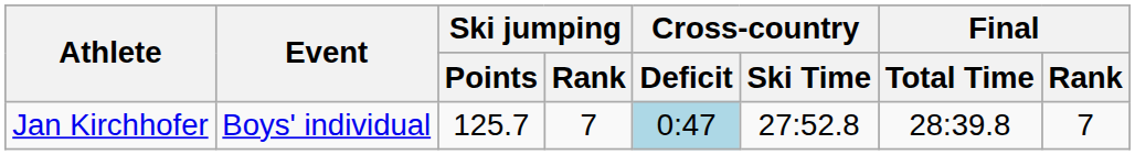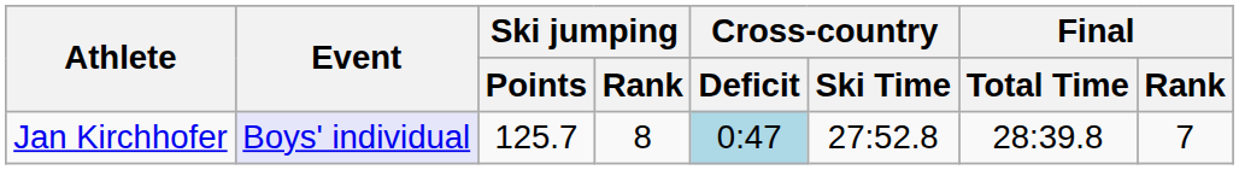 <table class="wikitable">
 <tr>
 <th rowspan="2">Athlete</th>
 <th rowspan="2">Event</th>
 <th colspan="2">Ski jumping</th>
 <th colspan="2">Cross-country</th>
 <th colspan="2">Final</th>
 </tr>
 <tr>
 <th>Points</th>
 <th>Rank</th>
 <th>Deficit</th>
 <th>Ski Time</th>
 <th>Total Time</th>
 <th>Rank</th>
 </tr>
 <tr>
 <td><a href='#'>Jan Kirchhofer</a></td>
-<td><a href='#'>Boys' individual</a></td>
+<td style="background: lavender;"><a href='#'>Boys' individual</a></td>
 <td align="center">125.7</td>
-<td align="center">7</td>
+<td align="center">8</td>
 <td align="center" style="background: lightblue;">0:47</td>
 <td align="center">27:52.8</td>
 <td align="center">28:39.8</td>
 <td align="center">7</td>
 </tr>
 </table>
